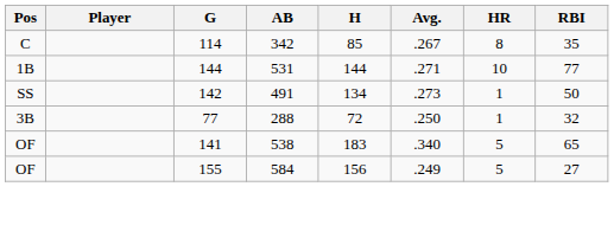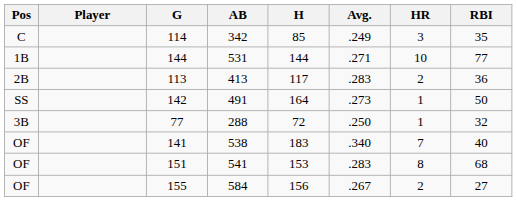 <table class="wikitable sortable" style="text-align:center; font-size: 95%;">
 <tr>
 <th width="5%">Pos</th>
 <th width="16%">Player</th>
 <th width="9%">G</th>
 <th width="9%">AB</th>
 <th width="9%">H</th>
 <th width="9%">Avg.</th>
 <th width="9%">HR</th>
 <th width="9%">RBI</th>
 </tr>
 <tr>
 <td>C</td>
 <td></td>
 <td>114</td>
 <td>342</td>
 <td>85</td>
-<td>.267</td>
-<td>8</td>
+<td>.249</td>
+<td>3</td>
 <td>35</td>
 </tr>
 <tr>
 <td>1B</td>
 <td></td>
 <td>144</td>
 <td>531</td>
 <td>144</td>
 <td>.271</td>
 <td>10</td>
 <td>77</td>
 </tr>
 <tr>
+<td>2B</td>
+<td></td>
+<td>113</td>
+<td>413</td>
+<td>117</td>
+<td>.283</td>
+<td>2</td>
+<td>36</td>
+</tr>
+<tr>
 <td>SS</td>
 <td></td>
 <td>142</td>
 <td>491</td>
-<td>134</td>
+<td>164</td>
 <td>.273</td>
 <td>1</td>
 <td>50</td>
 </tr>
 <tr>
 <td>3B</td>
 <td></td>
 <td>77</td>
 <td>288</td>
 <td>72</td>
 <td>.250</td>
 <td>1</td>
 <td>32</td>
 </tr>
 <tr>
 <td>OF</td>
 <td></td>
 <td>141</td>
 <td>538</td>
 <td>183</td>
 <td>.340</td>
-<td>5</td>
-<td>65</td>
+<td>7</td>
+<td>40</td>
+</tr>
+<tr>
+<td>OF</td>
+<td></td>
+<td>151</td>
+<td>541</td>
+<td>153</td>
+<td>.283</td>
+<td>8</td>
+<td>68</td>
 </tr>
 <tr>
 <td>OF</td>
 <td></td>
 <td>155</td>
 <td>584</td>
 <td>156</td>
-<td>.249</td>
-<td>5</td>
+<td>.267</td>
+<td>2</td>
 <td>27</td>
 </tr>
 </table>
